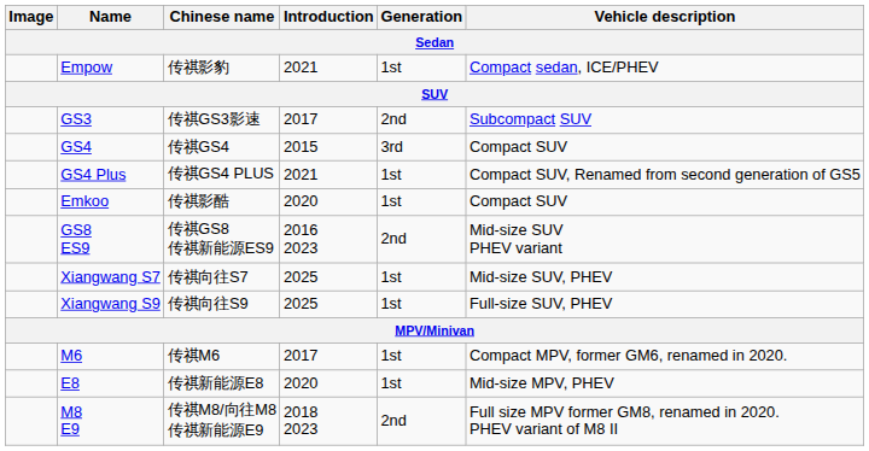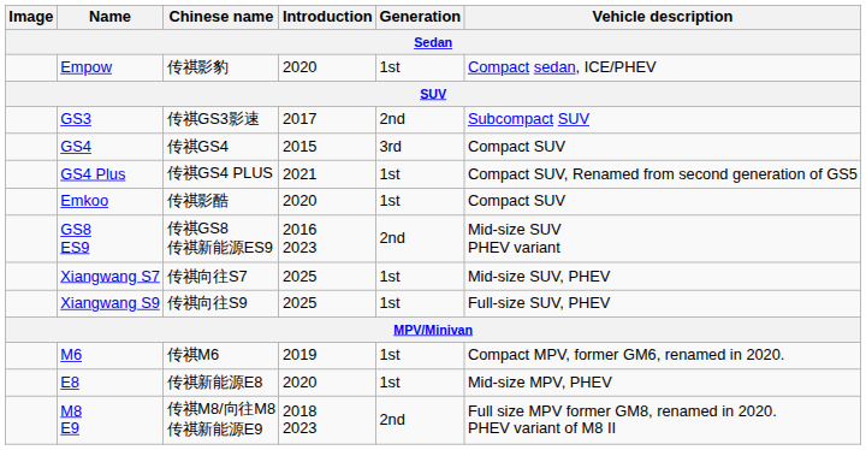 <table class="wikitable">
 <tr>
 <th>Image</th>
 <th>Name</th>
 <th>Chinese name</th>
 <th>Introduction</th>
 <th>Generation</th>
 <th>Vehicle description</th>
 </tr>
 <tr>
 <th colspan="6"><a href='#'><small>Sedan</small></a></th>
 </tr>
 <tr>
 <td></td>
 <td><a href='#'>Empow</a></td>
 <td>传祺影豹</td>
-<td>2021</td>
+<td>2020</td>
 <td>1st</td>
 <td><a href='#'>Compact</a> <a href='#'>sedan</a>, ICE/PHEV</td>
 </tr>
 <tr>
 <th colspan="6"><small><a href='#'>SUV</a></small></th>
 </tr>
 <tr>
 <td></td>
 <td><a href='#'>GS3</a></td>
 <td>传祺GS3影速</td>
 <td>2017</td>
 <td>2nd</td>
 <td><a href='#'>Subcompact</a> <a href='#'>SUV</a></td>
 </tr>
 <tr>
 <td></td>
 <td><a href='#'>GS4</a></td>
 <td>传祺GS4</td>
 <td>2015</td>
 <td>3rd</td>
 <td>Compact SUV</td>
 </tr>
 <tr>
 <td></td>
 <td><a href='#'>GS4 Plus</a></td>
 <td>传祺GS4 PLUS</td>
 <td>2021</td>
 <td>1st</td>
 <td>Compact SUV, Renamed from second generation of GS5</td>
 </tr>
 <tr>
 <td></td>
 <td><a href='#'>Emkoo</a></td>
 <td>传祺影酷</td>
 <td>2020</td>
 <td>1st</td>
 <td>Compact SUV</td>
 </tr>
 <tr>
 <td><br></td>
 <td><a href='#'>GS8</a><br><a href='#'>ES9</a></td>
 <td>传祺GS8<br>传祺新能源ES9</td>
 <td>2016<br>2023</td>
 <td>2nd</td>
 <td>Mid-size SUV<br>PHEV variant</td>
 </tr>
 <tr>
 <td></td>
 <td><a href='#'>Xiangwang S7</a></td>
 <td>传祺向往S7</td>
 <td>2025</td>
 <td>1st</td>
 <td>Mid-size SUV, PHEV</td>
 </tr>
 <tr>
 <td></td>
 <td><a href='#'>Xiangwang S9</a></td>
 <td>传祺向往S9</td>
 <td>2025</td>
 <td>1st</td>
 <td>Full-size SUV, PHEV</td>
 </tr>
 <tr>
 <th colspan="6"><small><a href='#'>MPV/Minivan</a></small></th>
 </tr>
 <tr>
 <td></td>
 <td><a href='#'>M6</a></td>
 <td>传祺M6</td>
-<td>2017</td>
+<td>2019</td>
 <td>1st</td>
 <td>Compact MPV, former GM6, renamed in 2020.</td>
 </tr>
 <tr>
 <td></td>
 <td><a href='#'>E8</a></td>
 <td>传祺新能源E8</td>
 <td>2020</td>
 <td>1st</td>
 <td>Mid-size MPV, PHEV</td>
 </tr>
 <tr>
 <td><br></td>
 <td><a href='#'>M8</a><br><a href='#'>E9</a></td>
 <td>传祺M8/向往M8<br>传祺新能源E9</td>
 <td>2018<br>2023</td>
 <td>2nd</td>
 <td>Full size MPV former GM8, renamed in 2020.<br>PHEV variant of M8 II</td>
 </tr>
 </table>
